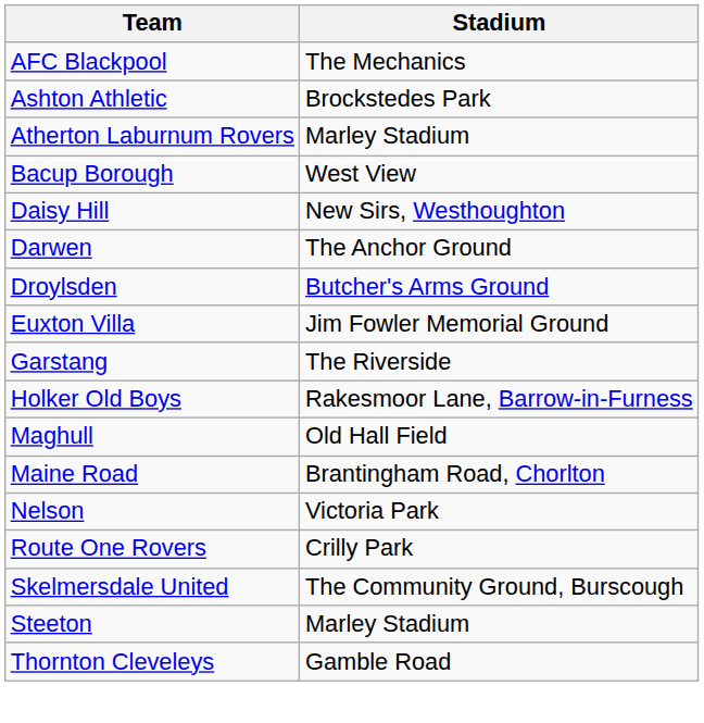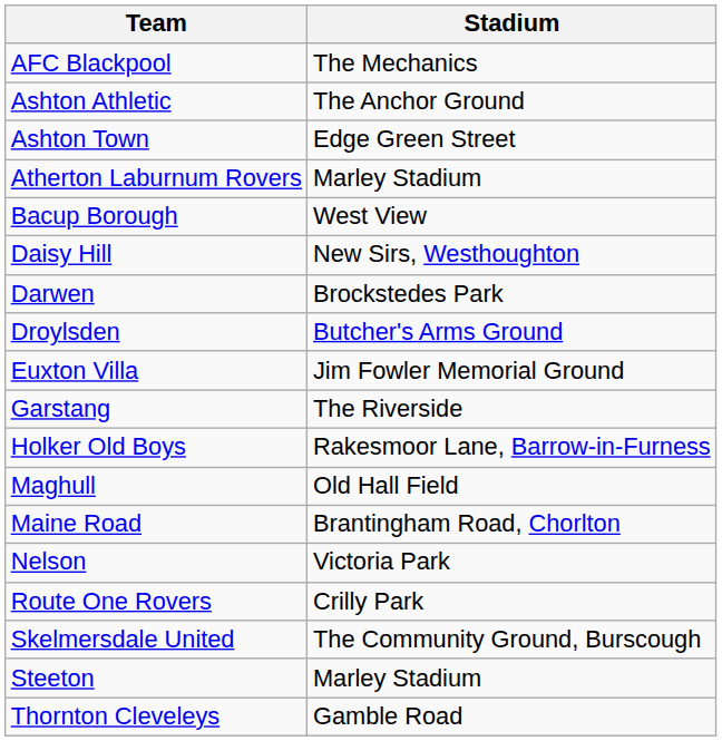 <table class="wikitable">
 <tr>
 <th>Team</th>
 <th>Stadium</th>
 </tr>
 <tr>
 <td><a href='#'>AFC Blackpool</a></td>
 <td>The Mechanics</td>
 </tr>
 <tr>
 <td><a href='#'>Ashton Athletic</a></td>
-<td>Brockstedes Park</td>
+<td>The Anchor Ground</td>
+</tr>
+<tr>
+<td><a href='#'>Ashton Town</a></td>
+<td>Edge Green Street</td>
 </tr>
 <tr>
 <td><a href='#'>Atherton Laburnum Rovers</a></td>
 <td>Marley Stadium</td>
 </tr>
 <tr>
 <td><a href='#'>Bacup Borough</a></td>
 <td>West View</td>
 </tr>
 <tr>
 <td><a href='#'>Daisy Hill</a></td>
 <td>New Sirs, <a href='#'>Westhoughton</a></td>
 </tr>
 <tr>
 <td><a href='#'>Darwen</a></td>
-<td>The Anchor Ground</td>
+<td>Brockstedes Park</td>
 </tr>
 <tr>
 <td><a href='#'>Droylsden</a></td>
 <td><a href='#'>Butcher's Arms Ground</a></td>
 </tr>
 <tr>
 <td><a href='#'>Euxton Villa</a></td>
 <td>Jim Fowler Memorial Ground</td>
 </tr>
 <tr>
 <td><a href='#'>Garstang</a></td>
 <td>The Riverside</td>
 </tr>
 <tr>
 <td><a href='#'>Holker Old Boys</a></td>
 <td>Rakesmoor Lane, <a href='#'>Barrow-in-Furness</a></td>
 </tr>
 <tr>
 <td><a href='#'>Maghull</a></td>
 <td>Old Hall Field</td>
 </tr>
 <tr>
 <td><a href='#'>Maine Road</a></td>
 <td>Brantingham Road, <a href='#'>Chorlton</a></td>
 </tr>
 <tr>
 <td><a href='#'>Nelson</a></td>
 <td>Victoria Park</td>
 </tr>
 <tr>
 <td><a href='#'>Route One Rovers</a></td>
 <td>Crilly Park</td>
 </tr>
 <tr>
 <td><a href='#'>Skelmersdale United</a></td>
 <td>The Community Ground, Burscough</td>
 </tr>
 <tr>
 <td><a href='#'>Steeton</a></td>
 <td>Marley Stadium</td>
 </tr>
 <tr>
 <td><a href='#'>Thornton Cleveleys</a></td>
 <td>Gamble Road</td>
 </tr>
 </table>
